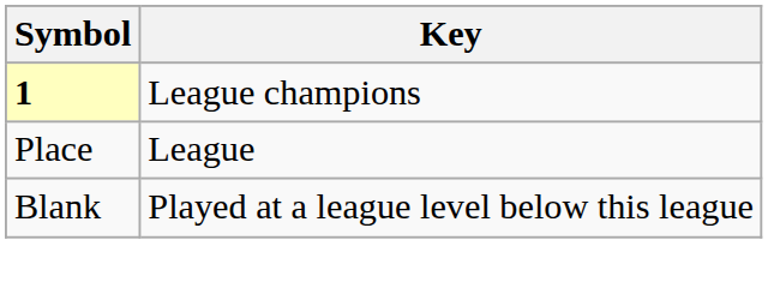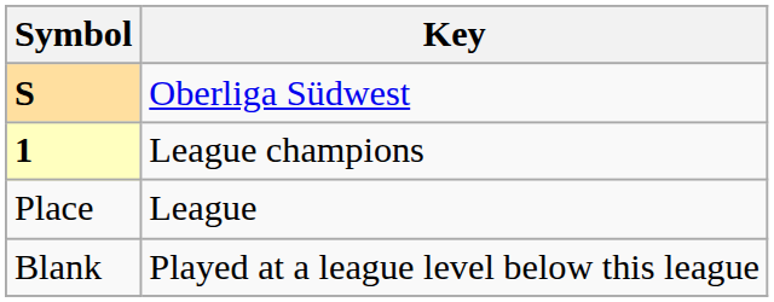 <table class="wikitable" align="center">
 <tr>
 <th>Symbol</th>
 <th>Key</th>
+</tr>
+<tr>
+<td style="background:#ffdf9f;"><strong>S</strong></td>
+<td><a href='#'>Oberliga Südwest</a></td>
 </tr>
 <tr>
 <td bgcolor="#ffffbf"><strong>1</strong></td>
 <td>League champions</td>
 </tr>
 <tr>
 <td>Place</td>
 <td>League</td>
 </tr>
 <tr>
 <td>Blank</td>
 <td>Played at a league level below this league</td>
 </tr>
 </table>
